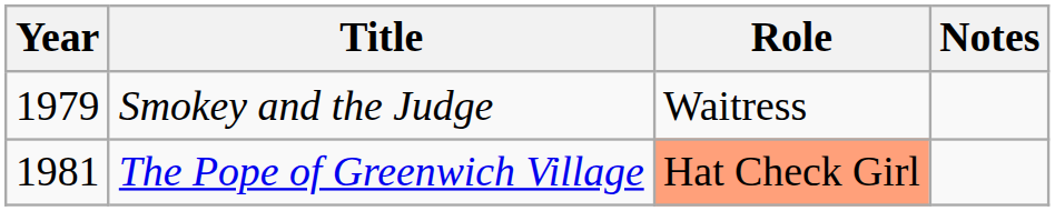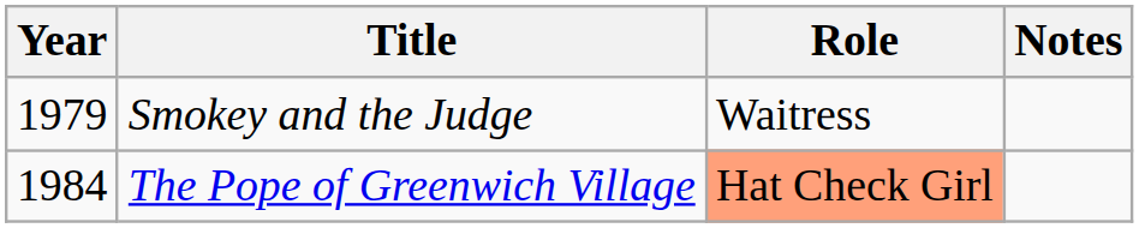 <table class="wikitable sortable">
 <tr>
 <th>Year</th>
 <th>Title</th>
 <th>Role</th>
 <th>Notes</th>
 </tr>
 <tr>
 <td>1979</td>
 <td><em>Smokey and the Judge</em></td>
 <td>Waitress</td>
 <td></td>
 </tr>
 <tr>
-<td>1981</td>
+<td>1984</td>
 <td><em><a href='#'>The Pope of Greenwich Village</a></em></td>
 <td style="background: lightsalmon;">Hat Check Girl</td>
 <td></td>
 </tr>
 </table>
